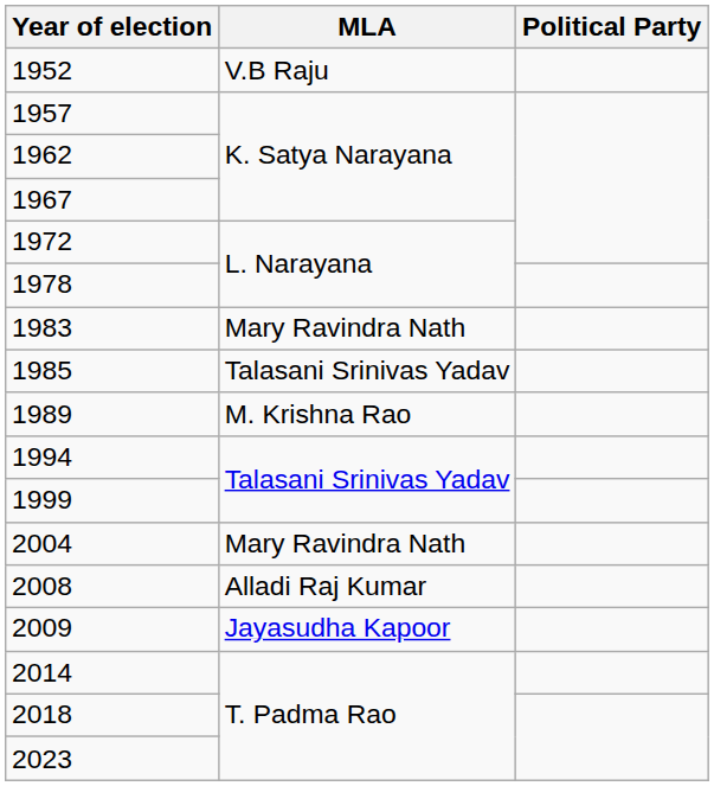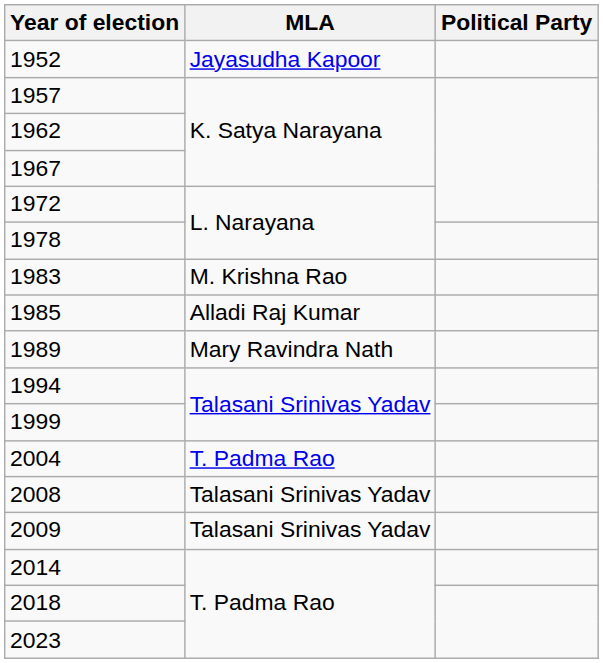 <table class="wikitable sortable">
 <tr>
 <th>Year of election</th>
 <th>MLA</th>
 <th colspan="2">Political Party</th>
 </tr>
 <tr>
 <td>1952</td>
-<td>V.B Raju</td>
+<td><a href='#'>Jayasudha Kapoor</a></td>
 <td></td>
 </tr>
 <tr>
 <td>1957</td>
 <td rowspan="3">K. Satya Narayana</td>
 </tr>
 <tr>
 <td>1962</td>
 </tr>
 <tr>
 <td>1967</td>
 </tr>
 <tr>
 <td>1972</td>
 <td rowspan="2">L. Narayana</td>
 </tr>
 <tr>
 <td>1978</td>
 <td></td>
 </tr>
 <tr>
 <td>1983</td>
-<td>Mary Ravindra Nath</td>
+<td>M. Krishna Rao</td>
 <td></td>
 </tr>
 <tr>
 <td>1985</td>
-<td>Talasani Srinivas Yadav</td>
+<td>Alladi Raj Kumar</td>
 </tr>
 <tr>
 <td>1989</td>
-<td>M. Krishna Rao</td>
+<td>Mary Ravindra Nath</td>
 <td></td>
 </tr>
 <tr>
 <td>1994</td>
 <td rowspan="2"><a href='#'>Talasani Srinivas Yadav</a></td>
 <td></td>
 </tr>
 <tr>
 <td>1999</td>
 </tr>
 <tr>
 <td>2004</td>
-<td>Mary Ravindra Nath</td>
+<td><a href='#'>T. Padma Rao</a></td>
 <td></td>
 </tr>
 <tr>
 <td>2008</td>
-<td>Alladi Raj Kumar</td>
+<td>Talasani Srinivas Yadav</td>
 <td></td>
 </tr>
 <tr>
 <td>2009</td>
-<td><a href='#'>Jayasudha Kapoor</a></td>
+<td>Talasani Srinivas Yadav</td>
 <td></td>
 </tr>
 <tr>
 <td>2014</td>
 <td rowspan="3">T. Padma Rao</td>
 <td></td>
 </tr>
 <tr>
 <td>2018</td>
 </tr>
 <tr>
 <td>2023</td>
 </tr>
 </table>
